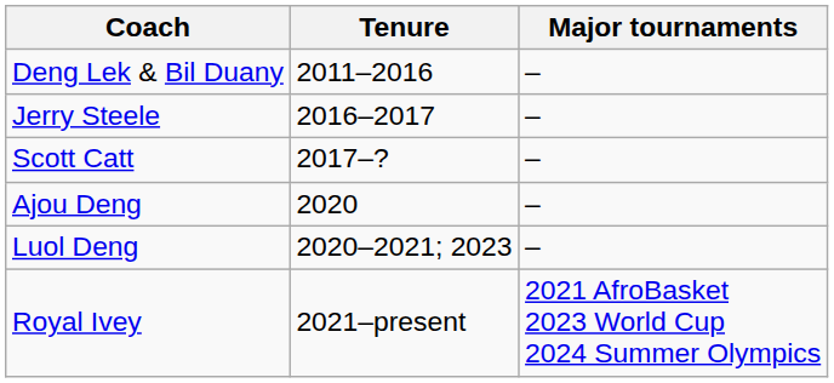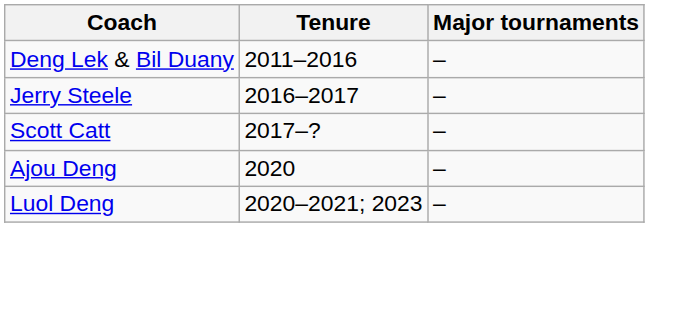 <table class="wikitable">
 <tr>
 <th>Coach</th>
 <th>Tenure</th>
 <th>Major tournaments</th>
 </tr>
 <tr>
 <td> <a href='#'>Deng Lek</a> & <a href='#'>Bil Duany</a></td>
 <td>2011–2016</td>
 <td>–</td>
 </tr>
 <tr>
 <td> <a href='#'>Jerry Steele</a></td>
 <td>2016–2017</td>
 <td>–</td>
 </tr>
 <tr>
 <td> <a href='#'>Scott Catt</a></td>
 <td>2017–?</td>
 <td>–</td>
 </tr>
 <tr>
 <td> <a href='#'>Ajou Deng</a></td>
 <td>2020</td>
 <td>–</td>
 </tr>
 <tr>
 <td> <a href='#'>Luol Deng</a></td>
 <td>2020–2021; 2023</td>
 <td>–</td>
 </tr>
-<tr>
-<td> <a href='#'>Royal Ivey</a></td>
-<td>2021–present</td>
-<td><a href='#'>2021 AfroBasket</a><br><a href='#'>2023 World Cup</a><br><a href='#'>2024 Summer Olympics</a></td>
-</tr>
 </table>
